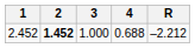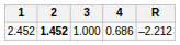 <table class="wikitable" border="1">
 <tr>
 <th>1</th>
 <th>2</th>
 <th>3</th>
 <th>4</th>
 <th>R</th>
 </tr>
 <tr>
 <td>2.452</td>
 <td><strong>1.452</strong></td>
 <td>1.000</td>
-<td>0.688</td>
+<td>0.686</td>
 <td>–2.212</td>
 </tr>
 </table>
